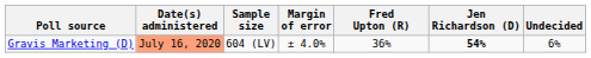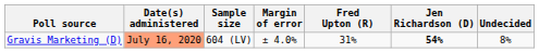 <table class="wikitable" style="font-size:90%;text-align:center;">
 <tr valign=bottom>
 <th>Poll source</th>
 <th>Date(s)<br>administered</th>
 <th>Sample<br>size</th>
 <th>Margin<br>of error</th>
 <th style="width:100px;">Fred<br>Upton (R)</th>
 <th style="width:100px;">Jen<br>Richardson (D)</th>
 <th>Undecided</th>
 </tr>
 <tr>
 <td style="text-align:left;"><a href='#'>Gravis Marketing (D)</a></td>
 <td style="background: lightsalmon;">July 16, 2020</td>
 <td>604 (LV)</td>
 <td>± 4.0%</td>
-<td>36%</td>
+<td>31%</td>
 <td><strong>54%</strong></td>
-<td>6%</td>
+<td>8%</td>
 </tr>
 </table>
